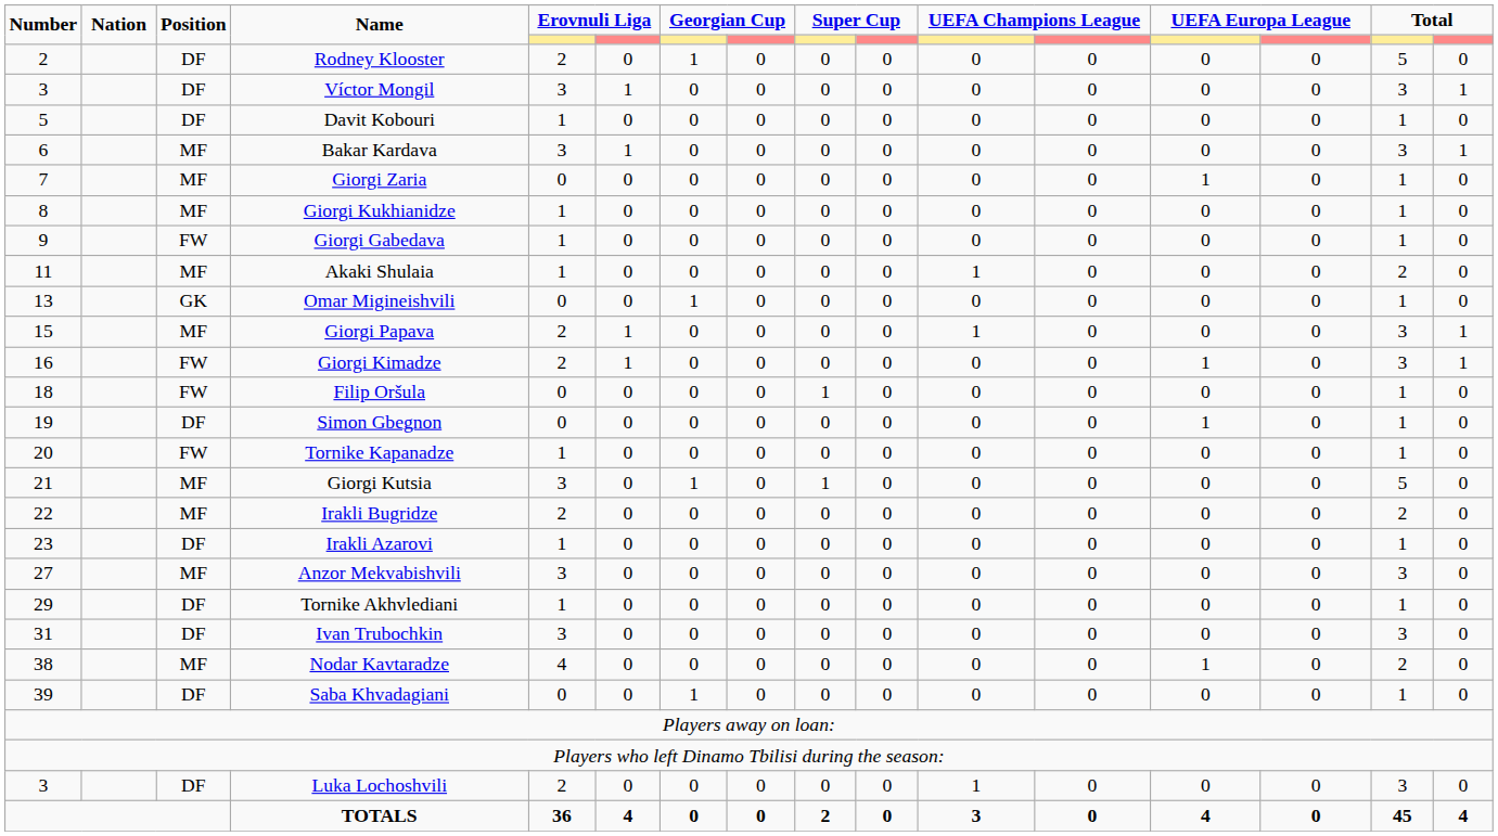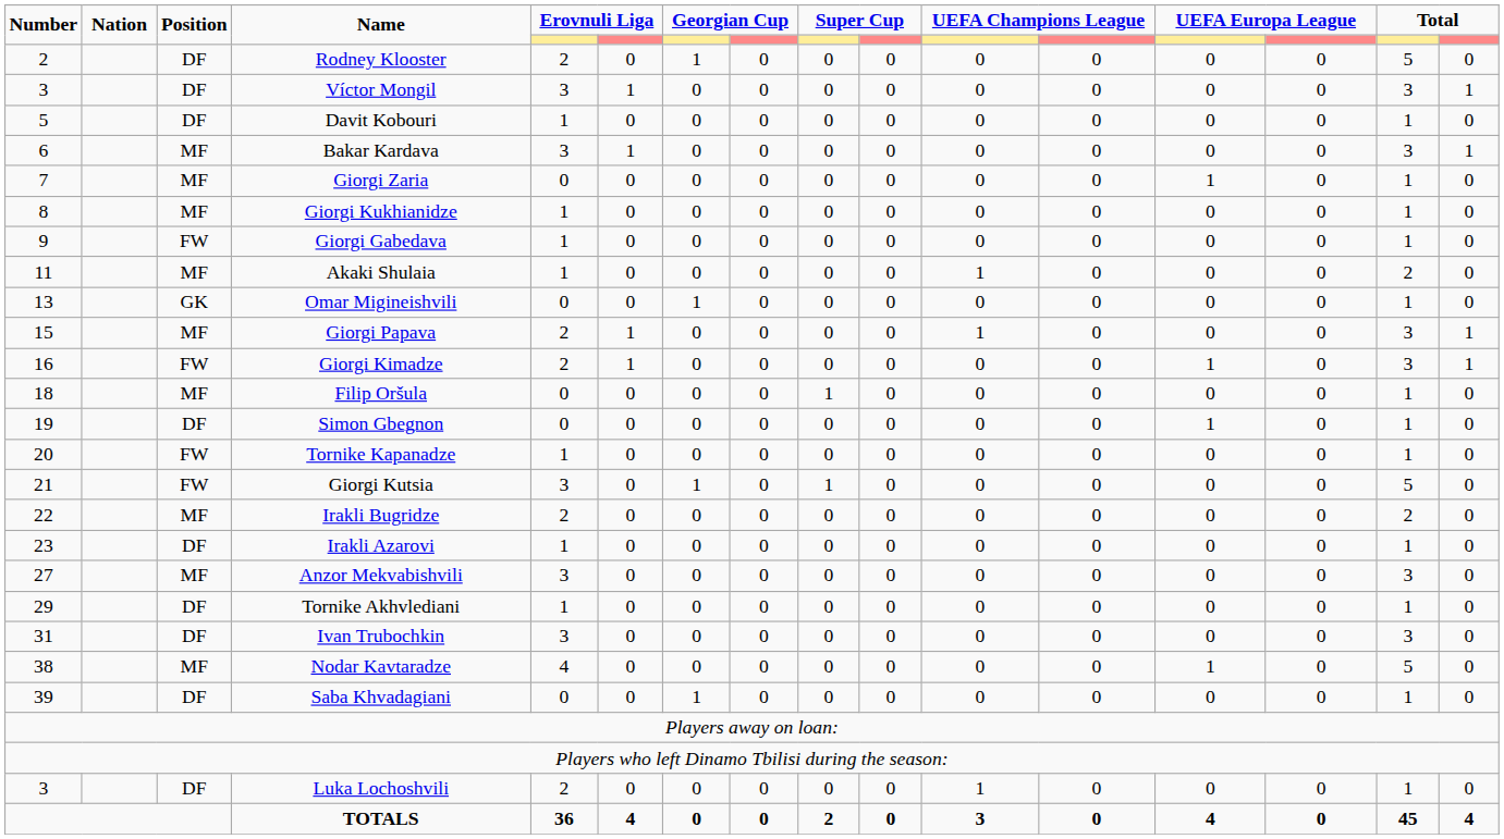 <table class="wikitable" style="text-align:center;">
 <tr>
 <td rowspan="2"  style="width:5%; text-align:center;"><strong>Number</strong></td>
 <td rowspan="2"  style="width:5%; text-align:center;"><strong>Nation</strong></td>
 <td rowspan="2"  style="width:5%; text-align:center;"><strong>Position</strong></td>
 <td rowspan="2"  style="width:20%; text-align:center;"><strong>Name</strong></td>
 <td colspan="2" style="text-align:center;"><strong><a href='#'>Erovnuli Liga</a></strong></td>
 <td colspan="2" style="text-align:center;"><strong><a href='#'>Georgian Cup</a></strong></td>
 <td colspan="2" style="text-align:center;"><strong><a href='#'>Super Cup</a></strong></td>
 <td colspan="2" style="text-align:center;"><strong><a href='#'>UEFA Champions League</a></strong></td>
 <td colspan="2" style="text-align:center;"><strong><a href='#'>UEFA Europa League</a></strong></td>
 <td colspan="2" style="text-align:center;"><strong>Total</strong></td>
 </tr>
 <tr>
 <th style="width:60px; background:#fe9;"></th>
 <th style="width:60px; background:#ff8888;"></th>
 <th style="width:60px; background:#fe9;"></th>
 <th style="width:60px; background:#ff8888;"></th>
 <th style="width:60px; background:#fe9;"></th>
 <th style="width:60px; background:#ff8888;"></th>
 <th style="width:120px; background:#fe9;"></th>
 <th style="width:120px; background:#ff8888;"></th>
 <th style="width:120px; background:#fe9;"></th>
 <th style="width:120px; background:#ff8888;"></th>
 <th style="width:60px; background:#fe9;"></th>
 <th style="width:60px; background:#ff8888;"></th>
 </tr>
 <tr>
 <td>2</td>
 <td></td>
 <td>DF</td>
 <td><a href='#'>Rodney Klooster</a></td>
 <td>2</td>
 <td>0</td>
 <td>1</td>
 <td>0</td>
 <td>0</td>
 <td>0</td>
 <td>0</td>
 <td>0</td>
 <td>0</td>
 <td>0</td>
 <td>5</td>
 <td>0</td>
 </tr>
 <tr>
 <td>3</td>
 <td></td>
 <td>DF</td>
 <td><a href='#'>Víctor Mongil</a></td>
 <td>3</td>
 <td>1</td>
 <td>0</td>
 <td>0</td>
 <td>0</td>
 <td>0</td>
 <td>0</td>
 <td>0</td>
 <td>0</td>
 <td>0</td>
 <td>3</td>
 <td>1</td>
 </tr>
 <tr>
 <td>5</td>
 <td></td>
 <td>DF</td>
 <td>Davit Kobouri</td>
 <td>1</td>
 <td>0</td>
 <td>0</td>
 <td>0</td>
 <td>0</td>
 <td>0</td>
 <td>0</td>
 <td>0</td>
 <td>0</td>
 <td>0</td>
 <td>1</td>
 <td>0</td>
 </tr>
 <tr>
 <td>6</td>
 <td></td>
 <td>MF</td>
 <td>Bakar Kardava</td>
 <td>3</td>
 <td>1</td>
 <td>0</td>
 <td>0</td>
 <td>0</td>
 <td>0</td>
 <td>0</td>
 <td>0</td>
 <td>0</td>
 <td>0</td>
 <td>3</td>
 <td>1</td>
 </tr>
 <tr>
 <td>7</td>
 <td></td>
 <td>MF</td>
 <td><a href='#'>Giorgi Zaria</a></td>
 <td>0</td>
 <td>0</td>
 <td>0</td>
 <td>0</td>
 <td>0</td>
 <td>0</td>
 <td>0</td>
 <td>0</td>
 <td>1</td>
 <td>0</td>
 <td>1</td>
 <td>0</td>
 </tr>
 <tr>
 <td>8</td>
 <td></td>
 <td>MF</td>
 <td><a href='#'>Giorgi Kukhianidze</a></td>
 <td>1</td>
 <td>0</td>
 <td>0</td>
 <td>0</td>
 <td>0</td>
 <td>0</td>
 <td>0</td>
 <td>0</td>
 <td>0</td>
 <td>0</td>
 <td>1</td>
 <td>0</td>
 </tr>
 <tr>
 <td>9</td>
 <td></td>
 <td>FW</td>
 <td><a href='#'>Giorgi Gabedava</a></td>
 <td>1</td>
 <td>0</td>
 <td>0</td>
 <td>0</td>
 <td>0</td>
 <td>0</td>
 <td>0</td>
 <td>0</td>
 <td>0</td>
 <td>0</td>
 <td>1</td>
 <td>0</td>
 </tr>
 <tr>
 <td>11</td>
 <td></td>
 <td>MF</td>
 <td>Akaki Shulaia</td>
 <td>1</td>
 <td>0</td>
 <td>0</td>
 <td>0</td>
 <td>0</td>
 <td>0</td>
 <td>1</td>
 <td>0</td>
 <td>0</td>
 <td>0</td>
 <td>2</td>
 <td>0</td>
 </tr>
 <tr>
 <td>13</td>
 <td></td>
 <td>GK</td>
 <td><a href='#'>Omar Migineishvili</a></td>
 <td>0</td>
 <td>0</td>
 <td>1</td>
 <td>0</td>
 <td>0</td>
 <td>0</td>
 <td>0</td>
 <td>0</td>
 <td>0</td>
 <td>0</td>
 <td>1</td>
 <td>0</td>
 </tr>
 <tr>
 <td>15</td>
 <td></td>
 <td>MF</td>
 <td><a href='#'>Giorgi Papava</a></td>
 <td>2</td>
 <td>1</td>
 <td>0</td>
 <td>0</td>
 <td>0</td>
 <td>0</td>
 <td>1</td>
 <td>0</td>
 <td>0</td>
 <td>0</td>
 <td>3</td>
 <td>1</td>
 </tr>
 <tr>
 <td>16</td>
 <td></td>
 <td>FW</td>
 <td><a href='#'>Giorgi Kimadze</a></td>
 <td>2</td>
 <td>1</td>
 <td>0</td>
 <td>0</td>
 <td>0</td>
 <td>0</td>
 <td>0</td>
 <td>0</td>
 <td>1</td>
 <td>0</td>
 <td>3</td>
 <td>1</td>
 </tr>
 <tr>
 <td>18</td>
 <td></td>
-<td>FW</td>
+<td>MF</td>
 <td><a href='#'>Filip Oršula</a></td>
 <td>0</td>
 <td>0</td>
 <td>0</td>
 <td>0</td>
 <td>1</td>
 <td>0</td>
 <td>0</td>
 <td>0</td>
 <td>0</td>
 <td>0</td>
 <td>1</td>
 <td>0</td>
 </tr>
 <tr>
 <td>19</td>
 <td></td>
 <td>DF</td>
 <td><a href='#'>Simon Gbegnon</a></td>
 <td>0</td>
 <td>0</td>
 <td>0</td>
 <td>0</td>
 <td>0</td>
 <td>0</td>
 <td>0</td>
 <td>0</td>
 <td>1</td>
 <td>0</td>
 <td>1</td>
 <td>0</td>
 </tr>
 <tr>
 <td>20</td>
 <td></td>
 <td>FW</td>
 <td><a href='#'>Tornike Kapanadze</a></td>
 <td>1</td>
 <td>0</td>
 <td>0</td>
 <td>0</td>
 <td>0</td>
 <td>0</td>
 <td>0</td>
 <td>0</td>
 <td>0</td>
 <td>0</td>
 <td>1</td>
 <td>0</td>
 </tr>
 <tr>
 <td>21</td>
 <td></td>
-<td>MF</td>
+<td>FW</td>
 <td>Giorgi Kutsia</td>
 <td>3</td>
 <td>0</td>
 <td>1</td>
 <td>0</td>
 <td>1</td>
 <td>0</td>
 <td>0</td>
 <td>0</td>
 <td>0</td>
 <td>0</td>
 <td>5</td>
 <td>0</td>
 </tr>
 <tr>
 <td>22</td>
 <td></td>
 <td>MF</td>
 <td><a href='#'>Irakli Bugridze</a></td>
 <td>2</td>
 <td>0</td>
 <td>0</td>
 <td>0</td>
 <td>0</td>
 <td>0</td>
 <td>0</td>
 <td>0</td>
 <td>0</td>
 <td>0</td>
 <td>2</td>
 <td>0</td>
 </tr>
 <tr>
 <td>23</td>
 <td></td>
 <td>DF</td>
 <td><a href='#'>Irakli Azarovi</a></td>
 <td>1</td>
 <td>0</td>
 <td>0</td>
 <td>0</td>
 <td>0</td>
 <td>0</td>
 <td>0</td>
 <td>0</td>
 <td>0</td>
 <td>0</td>
 <td>1</td>
 <td>0</td>
 </tr>
 <tr>
 <td>27</td>
 <td></td>
 <td>MF</td>
 <td><a href='#'>Anzor Mekvabishvili</a></td>
 <td>3</td>
 <td>0</td>
 <td>0</td>
 <td>0</td>
 <td>0</td>
 <td>0</td>
 <td>0</td>
 <td>0</td>
 <td>0</td>
 <td>0</td>
 <td>3</td>
 <td>0</td>
 </tr>
 <tr>
 <td>29</td>
 <td></td>
 <td>DF</td>
 <td>Tornike Akhvlediani</td>
 <td>1</td>
 <td>0</td>
 <td>0</td>
 <td>0</td>
 <td>0</td>
 <td>0</td>
 <td>0</td>
 <td>0</td>
 <td>0</td>
 <td>0</td>
 <td>1</td>
 <td>0</td>
 </tr>
 <tr>
 <td>31</td>
 <td></td>
 <td>DF</td>
 <td><a href='#'>Ivan Trubochkin</a></td>
 <td>3</td>
 <td>0</td>
 <td>0</td>
 <td>0</td>
 <td>0</td>
 <td>0</td>
 <td>0</td>
 <td>0</td>
 <td>0</td>
 <td>0</td>
 <td>3</td>
 <td>0</td>
 </tr>
 <tr>
 <td>38</td>
 <td></td>
 <td>MF</td>
 <td><a href='#'>Nodar Kavtaradze</a></td>
 <td>4</td>
 <td>0</td>
 <td>0</td>
 <td>0</td>
 <td>0</td>
 <td>0</td>
 <td>0</td>
 <td>0</td>
 <td>1</td>
 <td>0</td>
-<td>2</td>
+<td>5</td>
 <td>0</td>
 </tr>
 <tr>
 <td>39</td>
 <td></td>
 <td>DF</td>
 <td><a href='#'>Saba Khvadagiani</a></td>
 <td>0</td>
 <td>0</td>
 <td>1</td>
 <td>0</td>
 <td>0</td>
 <td>0</td>
 <td>0</td>
 <td>0</td>
 <td>0</td>
 <td>0</td>
 <td>1</td>
 <td>0</td>
 </tr>
 <tr>
 <td colspan="18"><em>Players away on loan:</em></td>
 </tr>
 <tr>
 <td colspan="18"><em>Players who left Dinamo Tbilisi during the season:</em></td>
 </tr>
 <tr>
 <td>3</td>
 <td></td>
 <td>DF</td>
 <td><a href='#'>Luka Lochoshvili</a></td>
 <td>2</td>
 <td>0</td>
 <td>0</td>
 <td>0</td>
 <td>0</td>
 <td>0</td>
 <td>1</td>
 <td>0</td>
 <td>0</td>
 <td>0</td>
-<td>3</td>
+<td>1</td>
 <td>0</td>
 </tr>
 <tr>
 <td colspan="3"></td>
 <td><strong>TOTALS</strong></td>
 <td><strong>36</strong></td>
 <td><strong>4</strong></td>
 <td><strong>0</strong></td>
 <td><strong>0</strong></td>
 <td><strong>2</strong></td>
 <td><strong>0</strong></td>
 <td><strong>3</strong></td>
 <td><strong>0</strong></td>
 <td><strong>4</strong></td>
 <td><strong>0</strong></td>
 <td><strong>45</strong></td>
 <td><strong>4</strong></td>
 </tr>
 </table>
